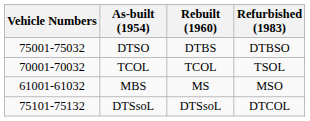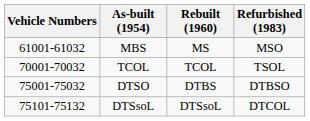 <table class="wikitable">
 <tr>
 <th>Vehicle Numbers</th>
 <th width=80>As-built <br>(1954)</th>
 <th width=80>Rebuilt <br>(1960)</th>
 <th width=80>Refurbished <br>(1983)</th>
 </tr>
 <tr>
-<td align=center>75001-75032</td>
-<td align=center>DTSO</td>
-<td align=center>DTBS</td>
-<td align=center>DTBSO</td>
+<td align=center>61001-61032</td>
+<td align=center>MBS</td>
+<td align=center>MS</td>
+<td align=center>MSO</td>
 </tr>
 <tr>
 <td align="center">70001-70032</td>
 <td align="center">TCOL</td>
 <td align="center">TCOL</td>
 <td align="center">TSOL</td>
 </tr>
 <tr>
-<td align=center>61001-61032</td>
-<td align=center>MBS</td>
-<td align=center>MS</td>
-<td align=center>MSO</td>
+<td align=center>75001-75032</td>
+<td align=center>DTSO</td>
+<td align=center>DTBS</td>
+<td align=center>DTBSO</td>
 </tr>
 <tr>
 <td align=center>75101-75132</td>
 <td align=center>DTSsoL</td>
 <td align=center>DTSsoL</td>
 <td align=center>DTCOL</td>
 </tr>
 </table>
